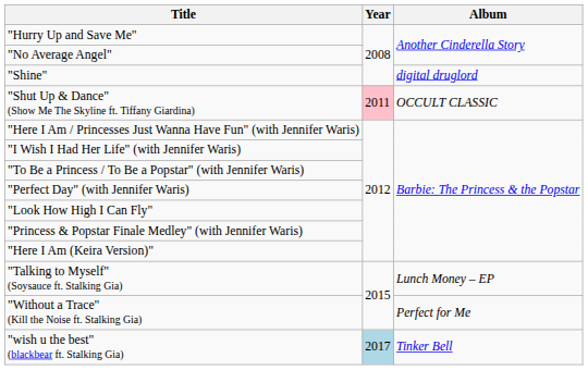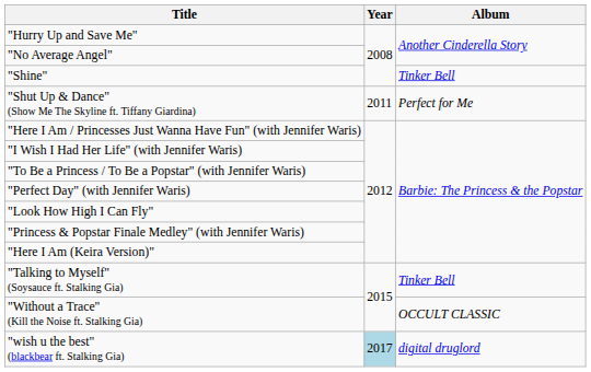 <table class="wikitable">
 <tr>
 <th>Title</th>
 <th>Year</th>
 <th>Album</th>
 </tr>
 <tr>
 <td>"Hurry Up and Save Me"</td>
 <td rowspan="3">2008</td>
 <td rowspan="2"><a href='#'><em>Another Cinderella Story</em></a></td>
 </tr>
 <tr>
 <td>"No Average Angel"</td>
 </tr>
 <tr>
 <td>"Shine"</td>
-<td><a href='#'><em>digital druglord</em></a></td>
+<td><a href='#'><em>Tinker Bell</em></a></td>
 </tr>
 <tr>
 <td>"Shut Up & Dance"<br><small>(Show Me The Skyline ft. Tiffany Giardina)</small></td>
-<td style="background: pink;">2011</td>
-<td><em>OCCULT CLASSIC</em></td>
+<td>2011</td>
+<td><em>Perfect for Me</em></td>
 </tr>
 <tr>
 <td>"Here I Am / Princesses Just Wanna Have Fun" (with Jennifer Waris)</td>
 <td rowspan="7">2012</td>
 <td rowspan="7"><em><a href='#'>Barbie: The Princess & the Popstar</a></em></td>
 </tr>
 <tr>
 <td>"I Wish I Had Her Life" (with Jennifer Waris)</td>
 </tr>
 <tr>
 <td>"To Be a Princess / To Be a Popstar" (with Jennifer Waris)</td>
 </tr>
 <tr>
 <td>"Perfect Day" (with Jennifer Waris)</td>
 </tr>
 <tr>
 <td>"Look How High I Can Fly"</td>
 </tr>
 <tr>
 <td>"Princess & Popstar Finale Medley" (with Jennifer Waris)</td>
 </tr>
 <tr>
 <td>"Here I Am (Keira Version)"</td>
 </tr>
 <tr>
 <td>"Talking to Myself"<br><small>(Soysauce ft. Stalking Gia)</small></td>
 <td rowspan="2">2015</td>
-<td><em>Lunch Money – EP</em></td>
+<td><a href='#'><em>Tinker Bell</em></a></td>
 </tr>
 <tr>
 <td>"Without a Trace"<br><small>(Kill the Noise ft. Stalking Gia)</small></td>
-<td><em>Perfect for Me</em></td>
+<td><em>OCCULT CLASSIC</em></td>
 </tr>
 <tr>
 <td>"wish u the best"<br><small>(<a href='#'>blackbear</a> ft. Stalking Gia)</small></td>
 <td style="background: lightblue;">2017</td>
-<td><a href='#'><em>Tinker Bell</em></a></td>
+<td><a href='#'><em>digital druglord</em></a></td>
 </tr>
 </table>
